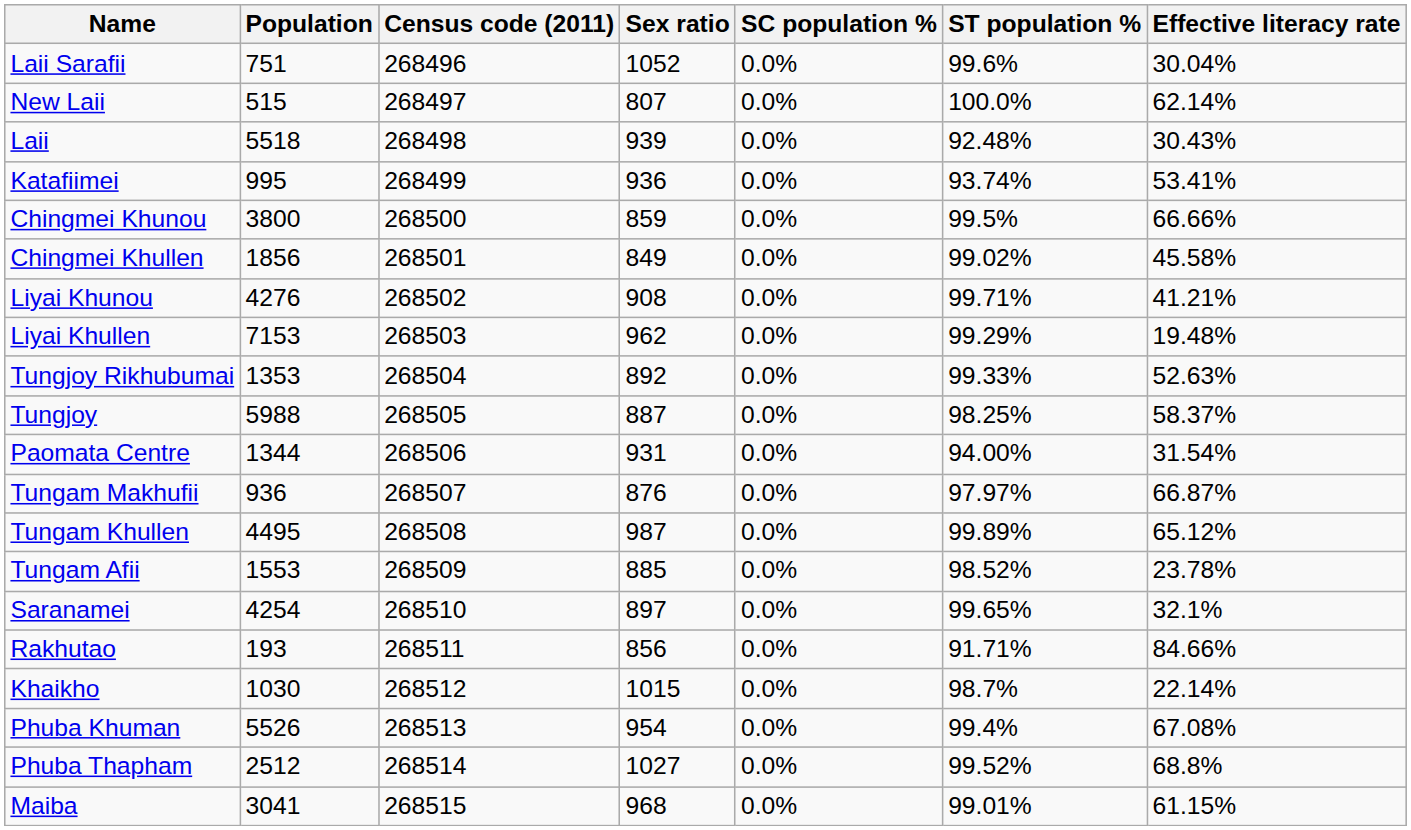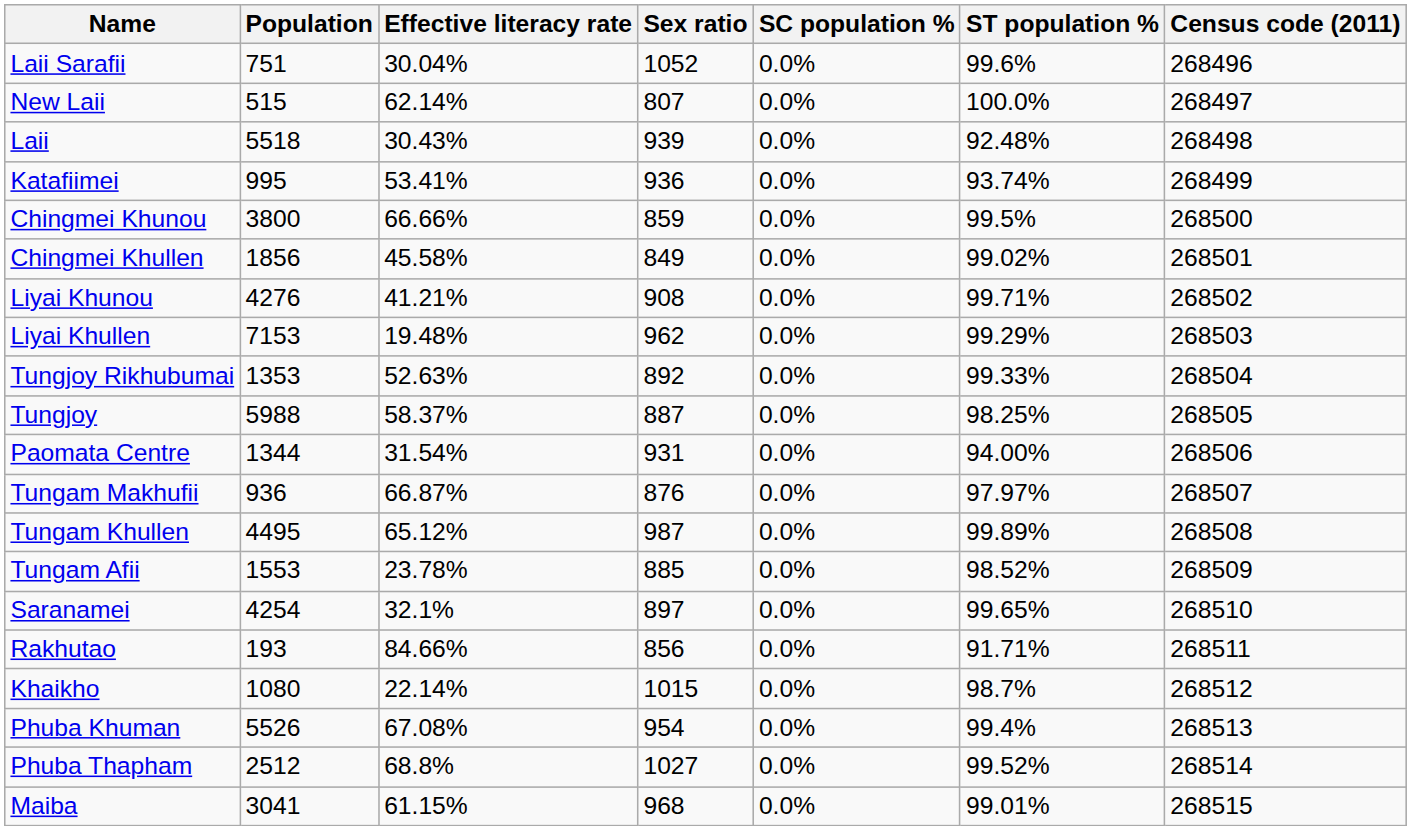 <table class="wikitable sortable">
 <tr>
 <th>Name</th>
 <th>Population</th>
-<th>Census code (2011)</th>
+<th>Effective literacy rate</th>
 <th>Sex ratio</th>
 <th>SC population %</th>
 <th>ST population %</th>
-<th>Effective literacy rate</th>
+<th>Census code (2011)</th>
 </tr>
 <tr>
 <td><a href='#'>Laii Sarafii</a></td>
 <td>751</td>
-<td>268496</td>
+<td>30.04%</td>
 <td>1052</td>
 <td>0.0%</td>
 <td>99.6%</td>
-<td>30.04%</td>
+<td>268496</td>
 </tr>
 <tr>
 <td><a href='#'>New Laii</a></td>
 <td>515</td>
-<td>268497</td>
+<td>62.14%</td>
 <td>807</td>
 <td>0.0%</td>
 <td>100.0%</td>
-<td>62.14%</td>
+<td>268497</td>
 </tr>
 <tr>
 <td><a href='#'>Laii</a></td>
 <td>5518</td>
-<td>268498</td>
+<td>30.43%</td>
 <td>939</td>
 <td>0.0%</td>
 <td>92.48%</td>
-<td>30.43%</td>
+<td>268498</td>
 </tr>
 <tr>
 <td><a href='#'>Katafiimei</a></td>
 <td>995</td>
-<td>268499</td>
+<td>53.41%</td>
 <td>936</td>
 <td>0.0%</td>
 <td>93.74%</td>
-<td>53.41%</td>
+<td>268499</td>
 </tr>
 <tr>
 <td><a href='#'>Chingmei Khunou</a></td>
 <td>3800</td>
-<td>268500</td>
+<td>66.66%</td>
 <td>859</td>
 <td>0.0%</td>
 <td>99.5%</td>
-<td>66.66%</td>
+<td>268500</td>
 </tr>
 <tr>
 <td><a href='#'>Chingmei Khullen</a></td>
 <td>1856</td>
-<td>268501</td>
+<td>45.58%</td>
 <td>849</td>
 <td>0.0%</td>
 <td>99.02%</td>
-<td>45.58%</td>
+<td>268501</td>
 </tr>
 <tr>
 <td><a href='#'>Liyai Khunou</a></td>
 <td>4276</td>
-<td>268502</td>
+<td>41.21%</td>
 <td>908</td>
 <td>0.0%</td>
 <td>99.71%</td>
-<td>41.21%</td>
+<td>268502</td>
 </tr>
 <tr>
 <td><a href='#'>Liyai Khullen</a></td>
 <td>7153</td>
-<td>268503</td>
+<td>19.48%</td>
 <td>962</td>
 <td>0.0%</td>
 <td>99.29%</td>
-<td>19.48%</td>
+<td>268503</td>
 </tr>
 <tr>
 <td><a href='#'>Tungjoy Rikhubumai</a></td>
 <td>1353</td>
-<td>268504</td>
+<td>52.63%</td>
 <td>892</td>
 <td>0.0%</td>
 <td>99.33%</td>
-<td>52.63%</td>
+<td>268504</td>
 </tr>
 <tr>
 <td><a href='#'>Tungjoy</a></td>
 <td>5988</td>
-<td>268505</td>
+<td>58.37%</td>
 <td>887</td>
 <td>0.0%</td>
 <td>98.25%</td>
-<td>58.37%</td>
+<td>268505</td>
 </tr>
 <tr>
 <td><a href='#'>Paomata Centre</a></td>
 <td>1344</td>
-<td>268506</td>
+<td>31.54%</td>
 <td>931</td>
 <td>0.0%</td>
 <td>94.00%</td>
-<td>31.54%</td>
+<td>268506</td>
 </tr>
 <tr>
 <td><a href='#'>Tungam Makhufii</a></td>
 <td>936</td>
-<td>268507</td>
+<td>66.87%</td>
 <td>876</td>
 <td>0.0%</td>
 <td>97.97%</td>
-<td>66.87%</td>
+<td>268507</td>
 </tr>
 <tr>
 <td><a href='#'>Tungam Khullen</a></td>
 <td>4495</td>
-<td>268508</td>
+<td>65.12%</td>
 <td>987</td>
 <td>0.0%</td>
 <td>99.89%</td>
-<td>65.12%</td>
+<td>268508</td>
 </tr>
 <tr>
 <td><a href='#'>Tungam Afii</a></td>
 <td>1553</td>
-<td>268509</td>
+<td>23.78%</td>
 <td>885</td>
 <td>0.0%</td>
 <td>98.52%</td>
-<td>23.78%</td>
+<td>268509</td>
 </tr>
 <tr>
 <td><a href='#'>Saranamei</a></td>
 <td>4254</td>
-<td>268510</td>
+<td>32.1%</td>
 <td>897</td>
 <td>0.0%</td>
 <td>99.65%</td>
-<td>32.1%</td>
+<td>268510</td>
 </tr>
 <tr>
 <td><a href='#'>Rakhutao</a></td>
 <td>193</td>
-<td>268511</td>
+<td>84.66%</td>
 <td>856</td>
 <td>0.0%</td>
 <td>91.71%</td>
-<td>84.66%</td>
+<td>268511</td>
 </tr>
 <tr>
 <td><a href='#'>Khaikho</a></td>
-<td>1030</td>
-<td>268512</td>
+<td>1080</td>
+<td>22.14%</td>
 <td>1015</td>
 <td>0.0%</td>
 <td>98.7%</td>
-<td>22.14%</td>
+<td>268512</td>
 </tr>
 <tr>
 <td><a href='#'>Phuba Khuman</a></td>
 <td>5526</td>
-<td>268513</td>
+<td>67.08%</td>
 <td>954</td>
 <td>0.0%</td>
 <td>99.4%</td>
-<td>67.08%</td>
+<td>268513</td>
 </tr>
 <tr>
 <td><a href='#'>Phuba Thapham</a></td>
 <td>2512</td>
-<td>268514</td>
+<td>68.8%</td>
 <td>1027</td>
 <td>0.0%</td>
 <td>99.52%</td>
-<td>68.8%</td>
+<td>268514</td>
 </tr>
 <tr>
 <td><a href='#'>Maiba</a></td>
 <td>3041</td>
-<td>268515</td>
+<td>61.15%</td>
 <td>968</td>
 <td>0.0%</td>
 <td>99.01%</td>
-<td>61.15%</td>
+<td>268515</td>
 </tr>
 </table>
